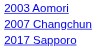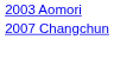 <table>
 <tr>
 <td><a href='#'>2003 Aomori</a></td>
 <td></td>
 <td></td>
 <td></td>
 </tr>
 <tr>
 <td rowspan=2><a href='#'>2007 Changchun</a></td>
 <td rowspan=2></td>
 <td rowspan=2></td>
 <td></td>
 </tr>
 <tr>
 <td></td>
 </tr>
-<tr>
-<td><a href='#'>2017 Sapporo</a></td>
-<td></td>
-<td></td>
-<td></td>
-</tr>
 </table>
